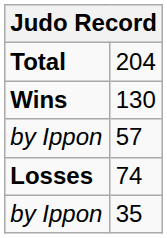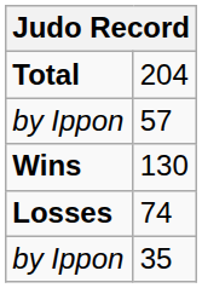 <table class="wikitable">
 <tr>
 <th colspan="2">Judo Record</th>
 </tr>
 <tr>
 <td><strong>Total</strong></td>
 <td>204</td>
 </tr>
 <tr>
+<td><em>by Ippon</em></td>
+<td>57</td>
+</tr>
+<tr>
 <td><strong>Wins</strong></td>
 <td>130</td>
-</tr>
-<tr>
-<td><em>by Ippon</em></td>
-<td>57</td>
 </tr>
 <tr>
 <td><strong>Losses</strong></td>
 <td>74</td>
 </tr>
 <tr>
 <td><em>by Ippon</em></td>
 <td>35</td>
 </tr>
 </table>
